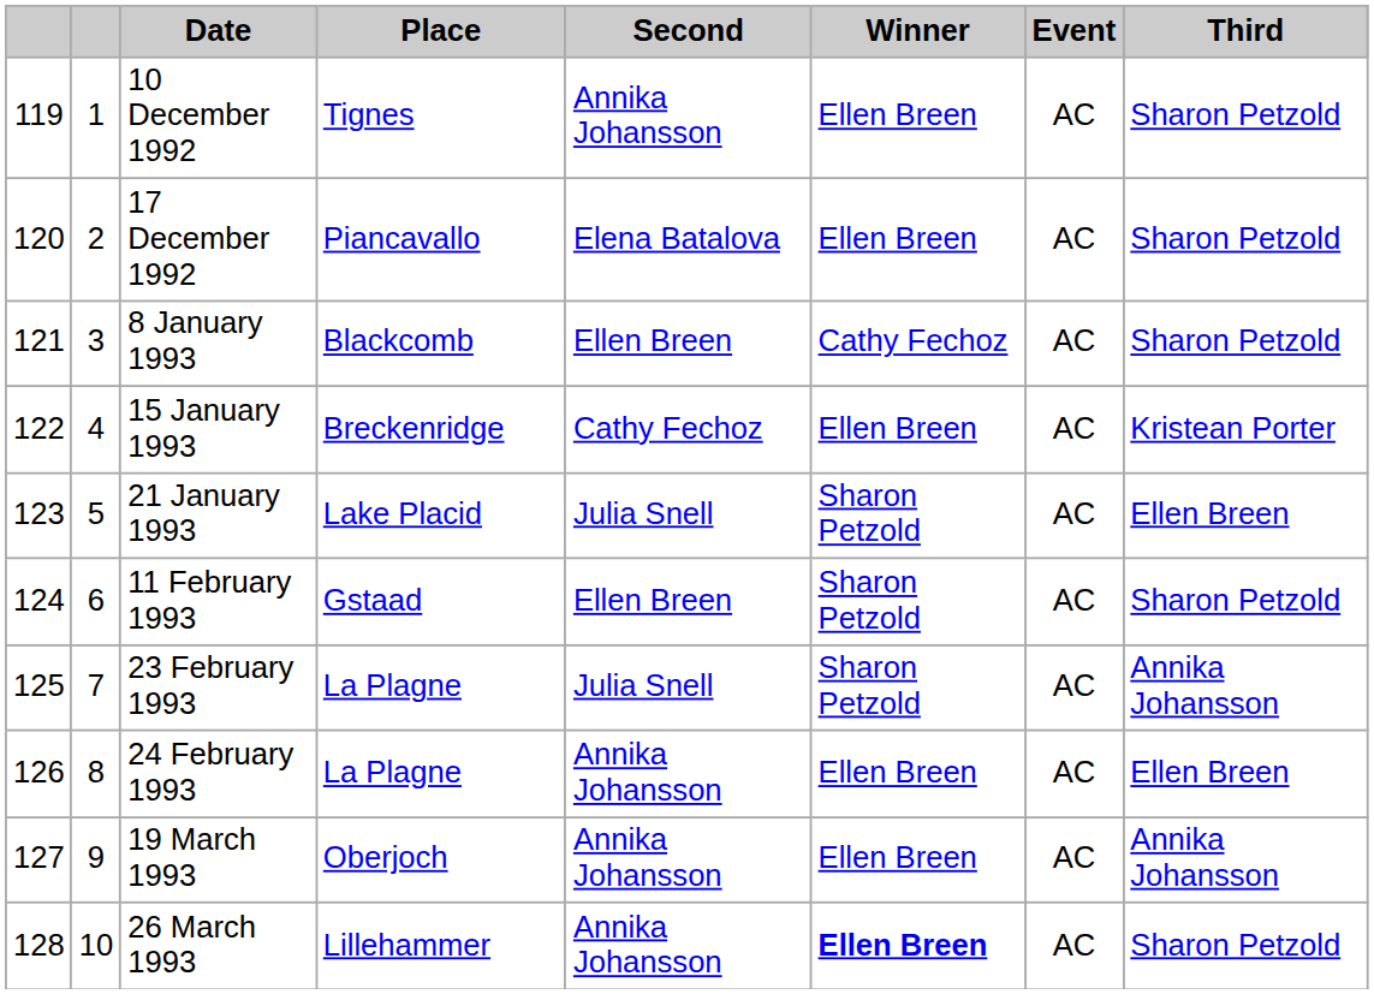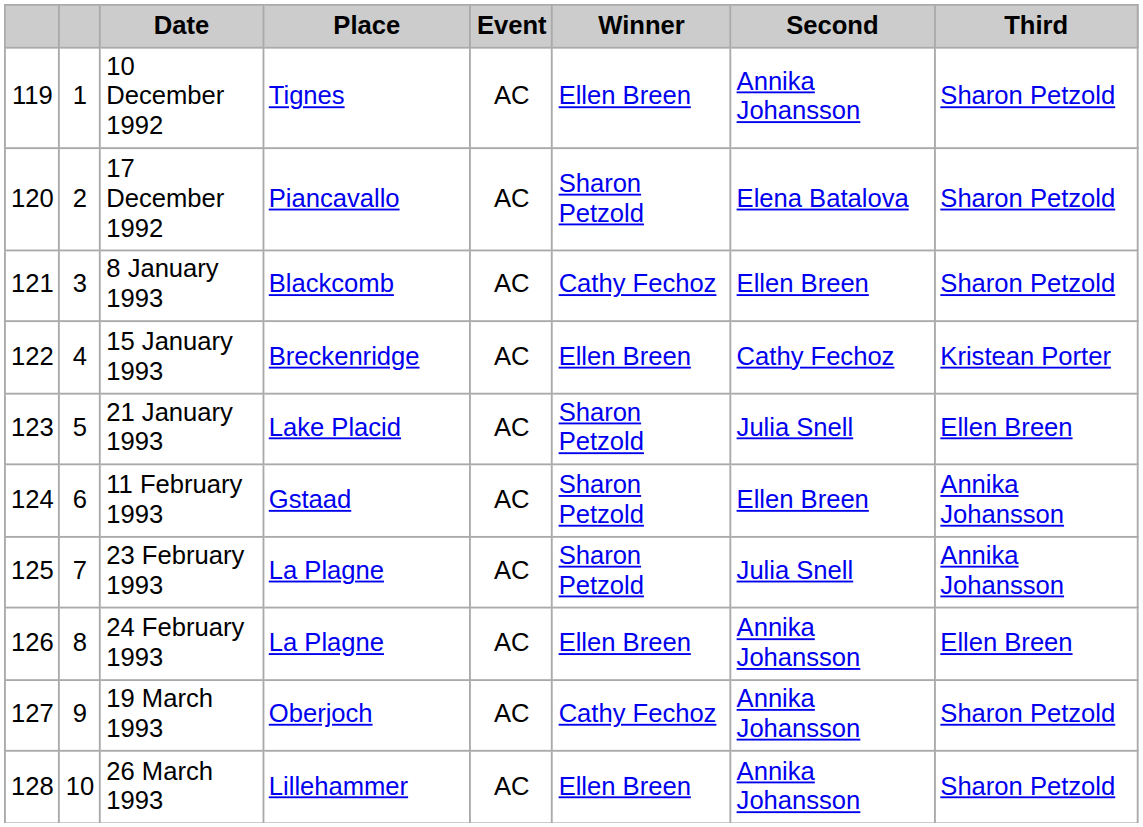 <table class="wikitable plainrowheaders" style="background:#fff; font-size:86%; line-height:16px; border:grey solid 1px; border-collapse:collapse;">
 <tr style="background:#ccc; text-align:center;">
 <th scope="col" style="background:#ccc; width=20 px;"></th>
 <th scope="col" style="background:#ccc; width=30 px;"></th>
 <th scope="col" style="background:#ccc; width:120px;">Date</th>
 <th scope="col" style="background:#ccc; width:160px;">Place</th>
+<th scope="col" style="background:#ccc; width:15px;">Event</th>
+<th scope="col" style="background:#ccc; width:185px;">Winner</th>
 <th scope="col" style="background:#ccc; width:185px;">Second</th>
-<th scope="col" style="background:#ccc; width:185px;">Winner</th>
-<th scope="col" style="background:#ccc; width:15px;">Event</th>
 <th scope="col" style="background:#ccc; width:185px;">Third</th>
 </tr>
 <tr>
 <td align=center>119</td>
 <td align=center>1</td>
 <td>10 December 1992</td>
 <td> <a href='#'>Tignes</a></td>
+<td align=center>AC</td>
+<td> <a href='#'>Ellen Breen</a></td>
 <td> <a href='#'>Annika Johansson</a></td>
-<td> <a href='#'>Ellen Breen</a></td>
-<td align=center>AC</td>
 <td> <a href='#'>Sharon Petzold</a></td>
 </tr>
 <tr>
 <td align=center>120</td>
 <td align=center>2</td>
 <td>17 December 1992</td>
 <td> <a href='#'>Piancavallo</a></td>
+<td align=center>AC</td>
+<td> <a href='#'>Sharon Petzold</a></td>
 <td> <a href='#'>Elena Batalova</a></td>
-<td> <a href='#'>Ellen Breen</a></td>
-<td align=center>AC</td>
 <td> <a href='#'>Sharon Petzold</a></td>
 </tr>
 <tr>
 <td align=center>121</td>
 <td align=center>3</td>
 <td>8 January 1993</td>
 <td> <a href='#'>Blackcomb</a></td>
+<td align=center>AC</td>
+<td> <a href='#'>Cathy Fechoz</a></td>
 <td> <a href='#'>Ellen Breen</a></td>
-<td> <a href='#'>Cathy Fechoz</a></td>
-<td align=center>AC</td>
 <td> <a href='#'>Sharon Petzold</a></td>
 </tr>
 <tr>
 <td align=center>122</td>
 <td align=center>4</td>
 <td>15 January 1993</td>
 <td> <a href='#'>Breckenridge</a></td>
+<td align=center>AC</td>
+<td> <a href='#'>Ellen Breen</a></td>
 <td> <a href='#'>Cathy Fechoz</a></td>
-<td> <a href='#'>Ellen Breen</a></td>
-<td align=center>AC</td>
 <td> <a href='#'>Kristean Porter</a></td>
 </tr>
 <tr>
 <td align=center>123</td>
 <td align=center>5</td>
 <td>21 January 1993</td>
 <td> <a href='#'>Lake Placid</a></td>
+<td align=center>AC</td>
+<td> <a href='#'>Sharon Petzold</a></td>
 <td> <a href='#'>Julia Snell</a></td>
-<td> <a href='#'>Sharon Petzold</a></td>
-<td align=center>AC</td>
 <td> <a href='#'>Ellen Breen</a></td>
 </tr>
 <tr>
 <td align=center>124</td>
 <td align=center>6</td>
 <td>11 February 1993</td>
 <td> <a href='#'>Gstaad</a></td>
-<td> <a href='#'>Ellen Breen</a></td>
-<td> <a href='#'>Sharon Petzold</a></td>
 <td align=center>AC</td>
 <td> <a href='#'>Sharon Petzold</a></td>
+<td> <a href='#'>Ellen Breen</a></td>
+<td> <a href='#'>Annika Johansson</a></td>
 </tr>
 <tr>
 <td align=center>125</td>
 <td align=center>7</td>
 <td>23 February 1993</td>
 <td> <a href='#'>La Plagne</a></td>
+<td align=center>AC</td>
+<td> <a href='#'>Sharon Petzold</a></td>
 <td> <a href='#'>Julia Snell</a></td>
-<td> <a href='#'>Sharon Petzold</a></td>
-<td align=center>AC</td>
 <td> <a href='#'>Annika Johansson</a></td>
 </tr>
 <tr>
 <td align=center>126</td>
 <td align=center>8</td>
 <td>24 February 1993</td>
 <td> <a href='#'>La Plagne</a></td>
+<td align=center>AC</td>
+<td> <a href='#'>Ellen Breen</a></td>
 <td> <a href='#'>Annika Johansson</a></td>
-<td> <a href='#'>Ellen Breen</a></td>
-<td align=center>AC</td>
 <td> <a href='#'>Ellen Breen</a></td>
 </tr>
 <tr>
 <td align=center>127</td>
 <td align=center>9</td>
 <td>19 March 1993</td>
 <td> <a href='#'>Oberjoch</a></td>
+<td align=center>AC</td>
+<td> <a href='#'>Cathy Fechoz</a></td>
 <td> <a href='#'>Annika Johansson</a></td>
-<td> <a href='#'>Ellen Breen</a></td>
-<td align=center>AC</td>
-<td> <a href='#'>Annika Johansson</a></td>
+<td> <a href='#'>Sharon Petzold</a></td>
 </tr>
 <tr>
 <td align=center>128</td>
 <td align=center>10</td>
 <td>26 March 1993</td>
 <td> <a href='#'>Lillehammer</a></td>
+<td align=center>AC</td>
+<td> <a href='#'>Ellen Breen</a></td>
 <td> <a href='#'>Annika Johansson</a></td>
-<td><strong> <a href='#'>Ellen Breen</a></strong></td>
-<td align=center>AC</td>
 <td> <a href='#'>Sharon Petzold</a></td>
 </tr>
 </table>
